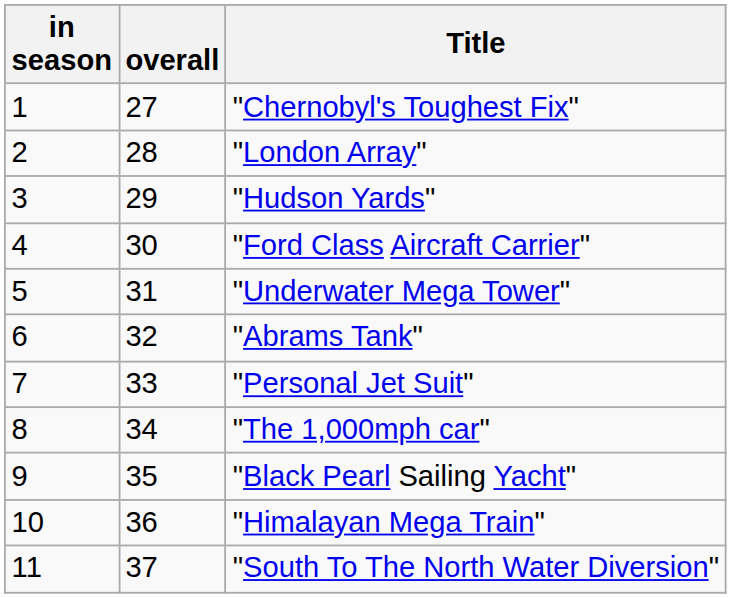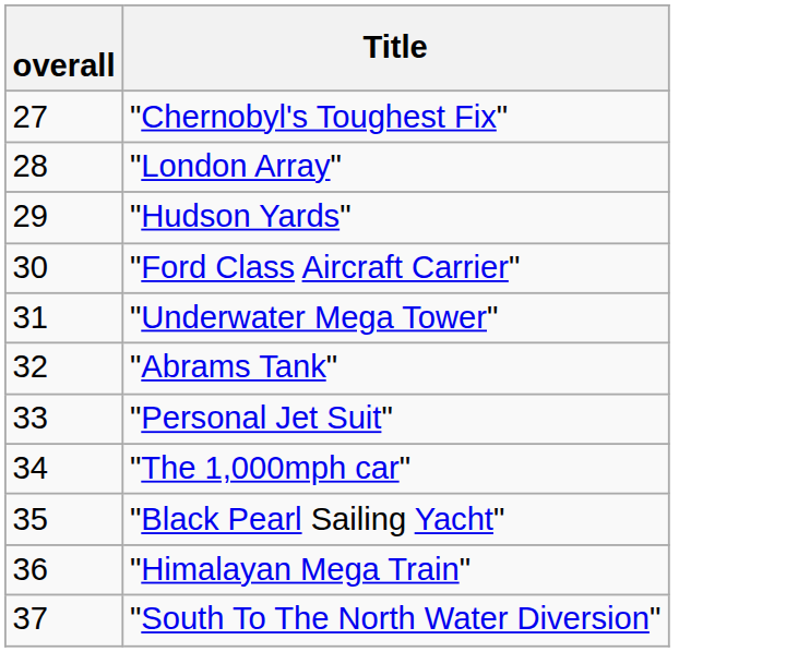 <table class="wikitable">
 <tr>
-<th> in<br>season</th>
 <th><br>overall</th>
 <th>Title</th>
 </tr>
 <tr>
-<td>1</td>
 <td>27</td>
 <td>"<a href='#'>Chernobyl's Toughest Fix</a>"</td>
 </tr>
 <tr>
-<td>2</td>
 <td>28</td>
 <td>"<a href='#'>London Array</a>"</td>
 </tr>
 <tr>
-<td>3</td>
 <td>29</td>
 <td>"<a href='#'>Hudson Yards</a>"</td>
 </tr>
 <tr>
-<td>4</td>
 <td>30</td>
 <td>"<a href='#'>Ford Class</a> <a href='#'>Aircraft Carrier</a>"</td>
 </tr>
 <tr>
-<td>5</td>
 <td>31</td>
 <td>"<a href='#'>Underwater Mega Tower</a>"</td>
 </tr>
 <tr>
-<td>6</td>
 <td>32</td>
 <td>"<a href='#'>Abrams Tank</a>"</td>
 </tr>
 <tr>
-<td>7</td>
 <td>33</td>
 <td>"<a href='#'>Personal Jet Suit</a>"</td>
 </tr>
 <tr>
-<td>8</td>
 <td>34</td>
 <td>"<a href='#'>The 1,000mph car</a>"</td>
 </tr>
 <tr>
-<td>9</td>
 <td>35</td>
 <td>"<a href='#'>Black Pearl</a> Sailing <a href='#'>Yacht</a>"</td>
 </tr>
 <tr>
-<td>10</td>
 <td>36</td>
 <td>"<a href='#'>Himalayan Mega Train</a>"</td>
 </tr>
 <tr>
-<td>11</td>
 <td>37</td>
 <td>"<a href='#'>South To The North Water Diversion</a>"</td>
 </tr>
 </table>
